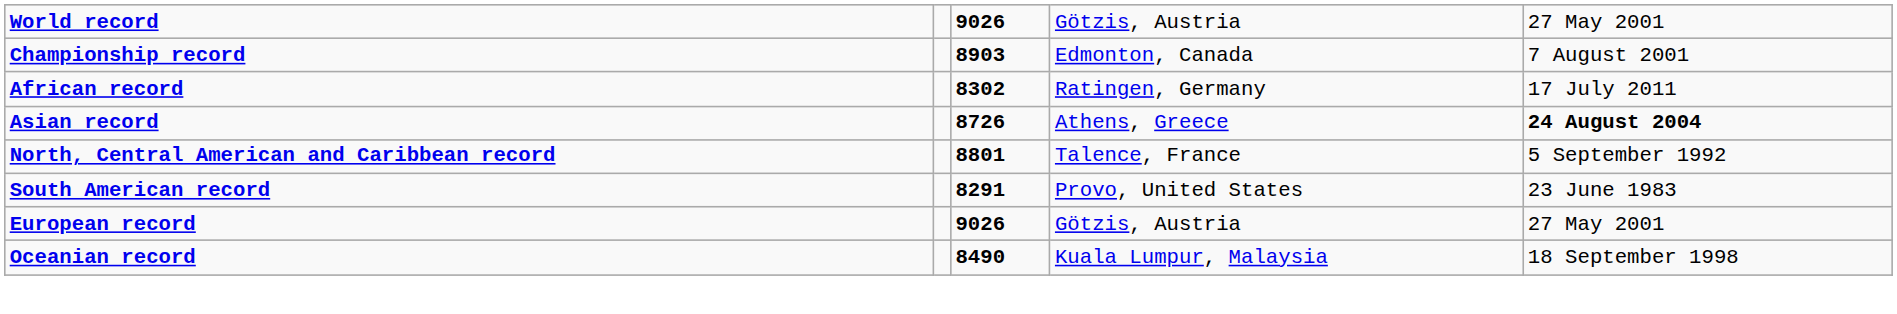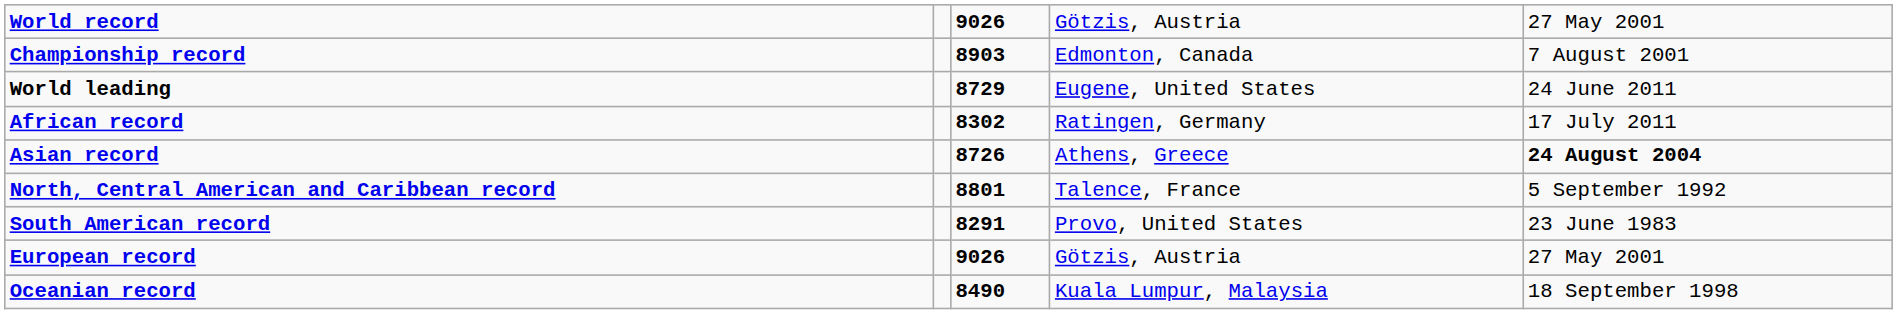 <table class="wikitable" width=75%>
 <tr>
 <td><strong><a href='#'>World record</a></strong></td>
 <td></td>
 <td><strong>9026</strong></td>
 <td><a href='#'>Götzis</a>, Austria</td>
 <td>27 May 2001</td>
 </tr>
 <tr>
 <td><strong><a href='#'>Championship record</a></strong></td>
 <td></td>
 <td><strong>8903</strong></td>
 <td><a href='#'>Edmonton</a>, Canada</td>
 <td>7 August 2001</td>
+</tr>
+<tr>
+<td><strong>World leading</strong></td>
+<td></td>
+<td><strong>8729</strong></td>
+<td><a href='#'>Eugene</a>, United States</td>
+<td>24 June 2011</td>
 </tr>
 <tr>
 <td><strong><a href='#'>African record</a></strong></td>
 <td></td>
 <td><strong>8302</strong></td>
 <td><a href='#'>Ratingen</a>, Germany</td>
 <td>17 July 2011</td>
 </tr>
 <tr>
 <td><strong><a href='#'>Asian record</a></strong></td>
 <td></td>
 <td><strong>8726</strong></td>
 <td><a href='#'>Athens</a>, <a href='#'>Greece</a></td>
 <td><strong>24 August 2004</strong></td>
 </tr>
 <tr>
 <td><strong><a href='#'>North, Central American and Caribbean record</a></strong></td>
 <td></td>
 <td><strong>8801</strong></td>
 <td><a href='#'>Talence</a>, France</td>
 <td>5 September 1992</td>
 </tr>
 <tr>
 <td><strong><a href='#'>South American record</a></strong></td>
 <td></td>
 <td><strong>8291</strong></td>
 <td><a href='#'>Provo</a>, United States</td>
 <td>23 June 1983</td>
 </tr>
 <tr>
 <td><strong><a href='#'>European record</a></strong></td>
 <td></td>
 <td><strong>9026</strong></td>
 <td><a href='#'>Götzis</a>, Austria</td>
 <td>27 May 2001</td>
 </tr>
 <tr>
 <td><strong><a href='#'>Oceanian record</a></strong></td>
 <td></td>
 <td><strong>8490</strong></td>
 <td><a href='#'>Kuala Lumpur</a>, <a href='#'>Malaysia</a></td>
 <td>18 September 1998</td>
 </tr>
 </table>
